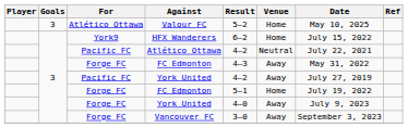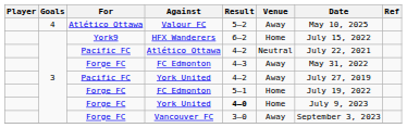 <table class="wikitable" style="font-size:95%; text-align:center">
 <tr>
 <th>Player</th>
 <th>Goals</th>
 <th>For</th>
 <th>Against</th>
 <th>Result</th>
 <th>Venue</th>
 <th>Date</th>
 <th>Ref</th>
 </tr>
 <tr>
 <td align="left"> <strong></strong></td>
-<td>3</td>
+<td>4</td>
 <td><a href='#'>Atlético Ottawa</a></td>
 <td><a href='#'>Valour FC</a></td>
 <td>5–2</td>
-<td>Home</td>
+<td>Away</td>
 <td>May 10, 2025</td>
 <td></td>
 </tr>
 <tr>
 <td align="left"> </td>
 <td rowspan="7">3</td>
 <td><a href='#'>York9</a></td>
 <td><a href='#'>HFX Wanderers</a></td>
 <td>6–2</td>
 <td>Home</td>
 <td>July 15, 2022</td>
 <td></td>
 </tr>
 <tr>
 <td align="left"> <strong></strong></td>
 <td><a href='#'>Pacific FC</a></td>
 <td><a href='#'>Atlético Ottawa</a></td>
 <td>4–2</td>
 <td>Neutral</td>
 <td>July 22, 2021</td>
 <td></td>
 </tr>
 <tr>
 <td align="left"> <strong></strong></td>
 <td><a href='#'>Forge FC</a></td>
 <td><a href='#'>FC Edmonton</a></td>
 <td>4–3</td>
 <td>Away</td>
 <td>May 31, 2022</td>
 <td></td>
 </tr>
 <tr>
 <td align="left"> <strong></strong></td>
 <td><a href='#'>Pacific FC</a></td>
 <td><a href='#'>York United</a></td>
 <td>4–2</td>
 <td>Away</td>
 <td>July 27, 2019</td>
 <td></td>
 </tr>
 <tr>
 <td align="left"> </td>
 <td><a href='#'>Forge FC</a></td>
 <td><a href='#'>FC Edmonton</a></td>
 <td>5–1</td>
 <td>Home</td>
 <td>July 19, 2022</td>
 <td></td>
 </tr>
 <tr>
 <td align="left"> <strong></strong></td>
 <td><a href='#'>Forge FC</a></td>
 <td><a href='#'>York United</a></td>
-<td>4–0</td>
-<td>Away</td>
+<td><strong>4–0</strong></td>
+<td>Home</td>
 <td>July 9, 2023</td>
 <td></td>
 </tr>
 <tr>
 <td align="left"> </td>
 <td><a href='#'>Forge FC</a></td>
 <td><a href='#'>Vancouver FC</a></td>
 <td>3–0</td>
 <td>Away</td>
 <td>September 3, 2023</td>
 <td></td>
 </tr>
 <tr>
 </tr>
 </table>
